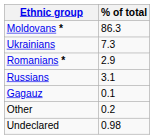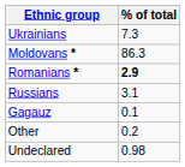 <table class="wikitable sortable">
 <tr>
 <th style="width:140px;"><a href='#'>Ethnic group</a></th>
 <th>% of total</th>
 </tr>
 <tr>
+<td><a href='#'>Ukrainians</a></td>
+<td>7.3</td>
+</tr>
+<tr>
 <td><a href='#'>Moldovans</a> <strong>*</strong></td>
 <td>86.3</td>
 </tr>
 <tr>
-<td><a href='#'>Ukrainians</a></td>
-<td>7.3</td>
-</tr>
-<tr>
 <td><a href='#'>Romanians</a> <strong>*</strong></td>
-<td>2.9</td>
+<td><strong>2.9</strong></td>
 </tr>
 <tr>
 <td><a href='#'>Russians</a></td>
 <td>3.1</td>
 </tr>
 <tr>
 <td><a href='#'>Gagauz</a></td>
 <td>0.1</td>
 </tr>
 <tr>
 <td>Other</td>
 <td>0.2</td>
 </tr>
 <tr>
 <td>Undeclared</td>
 <td>0.98</td>
 </tr>
 </table>
